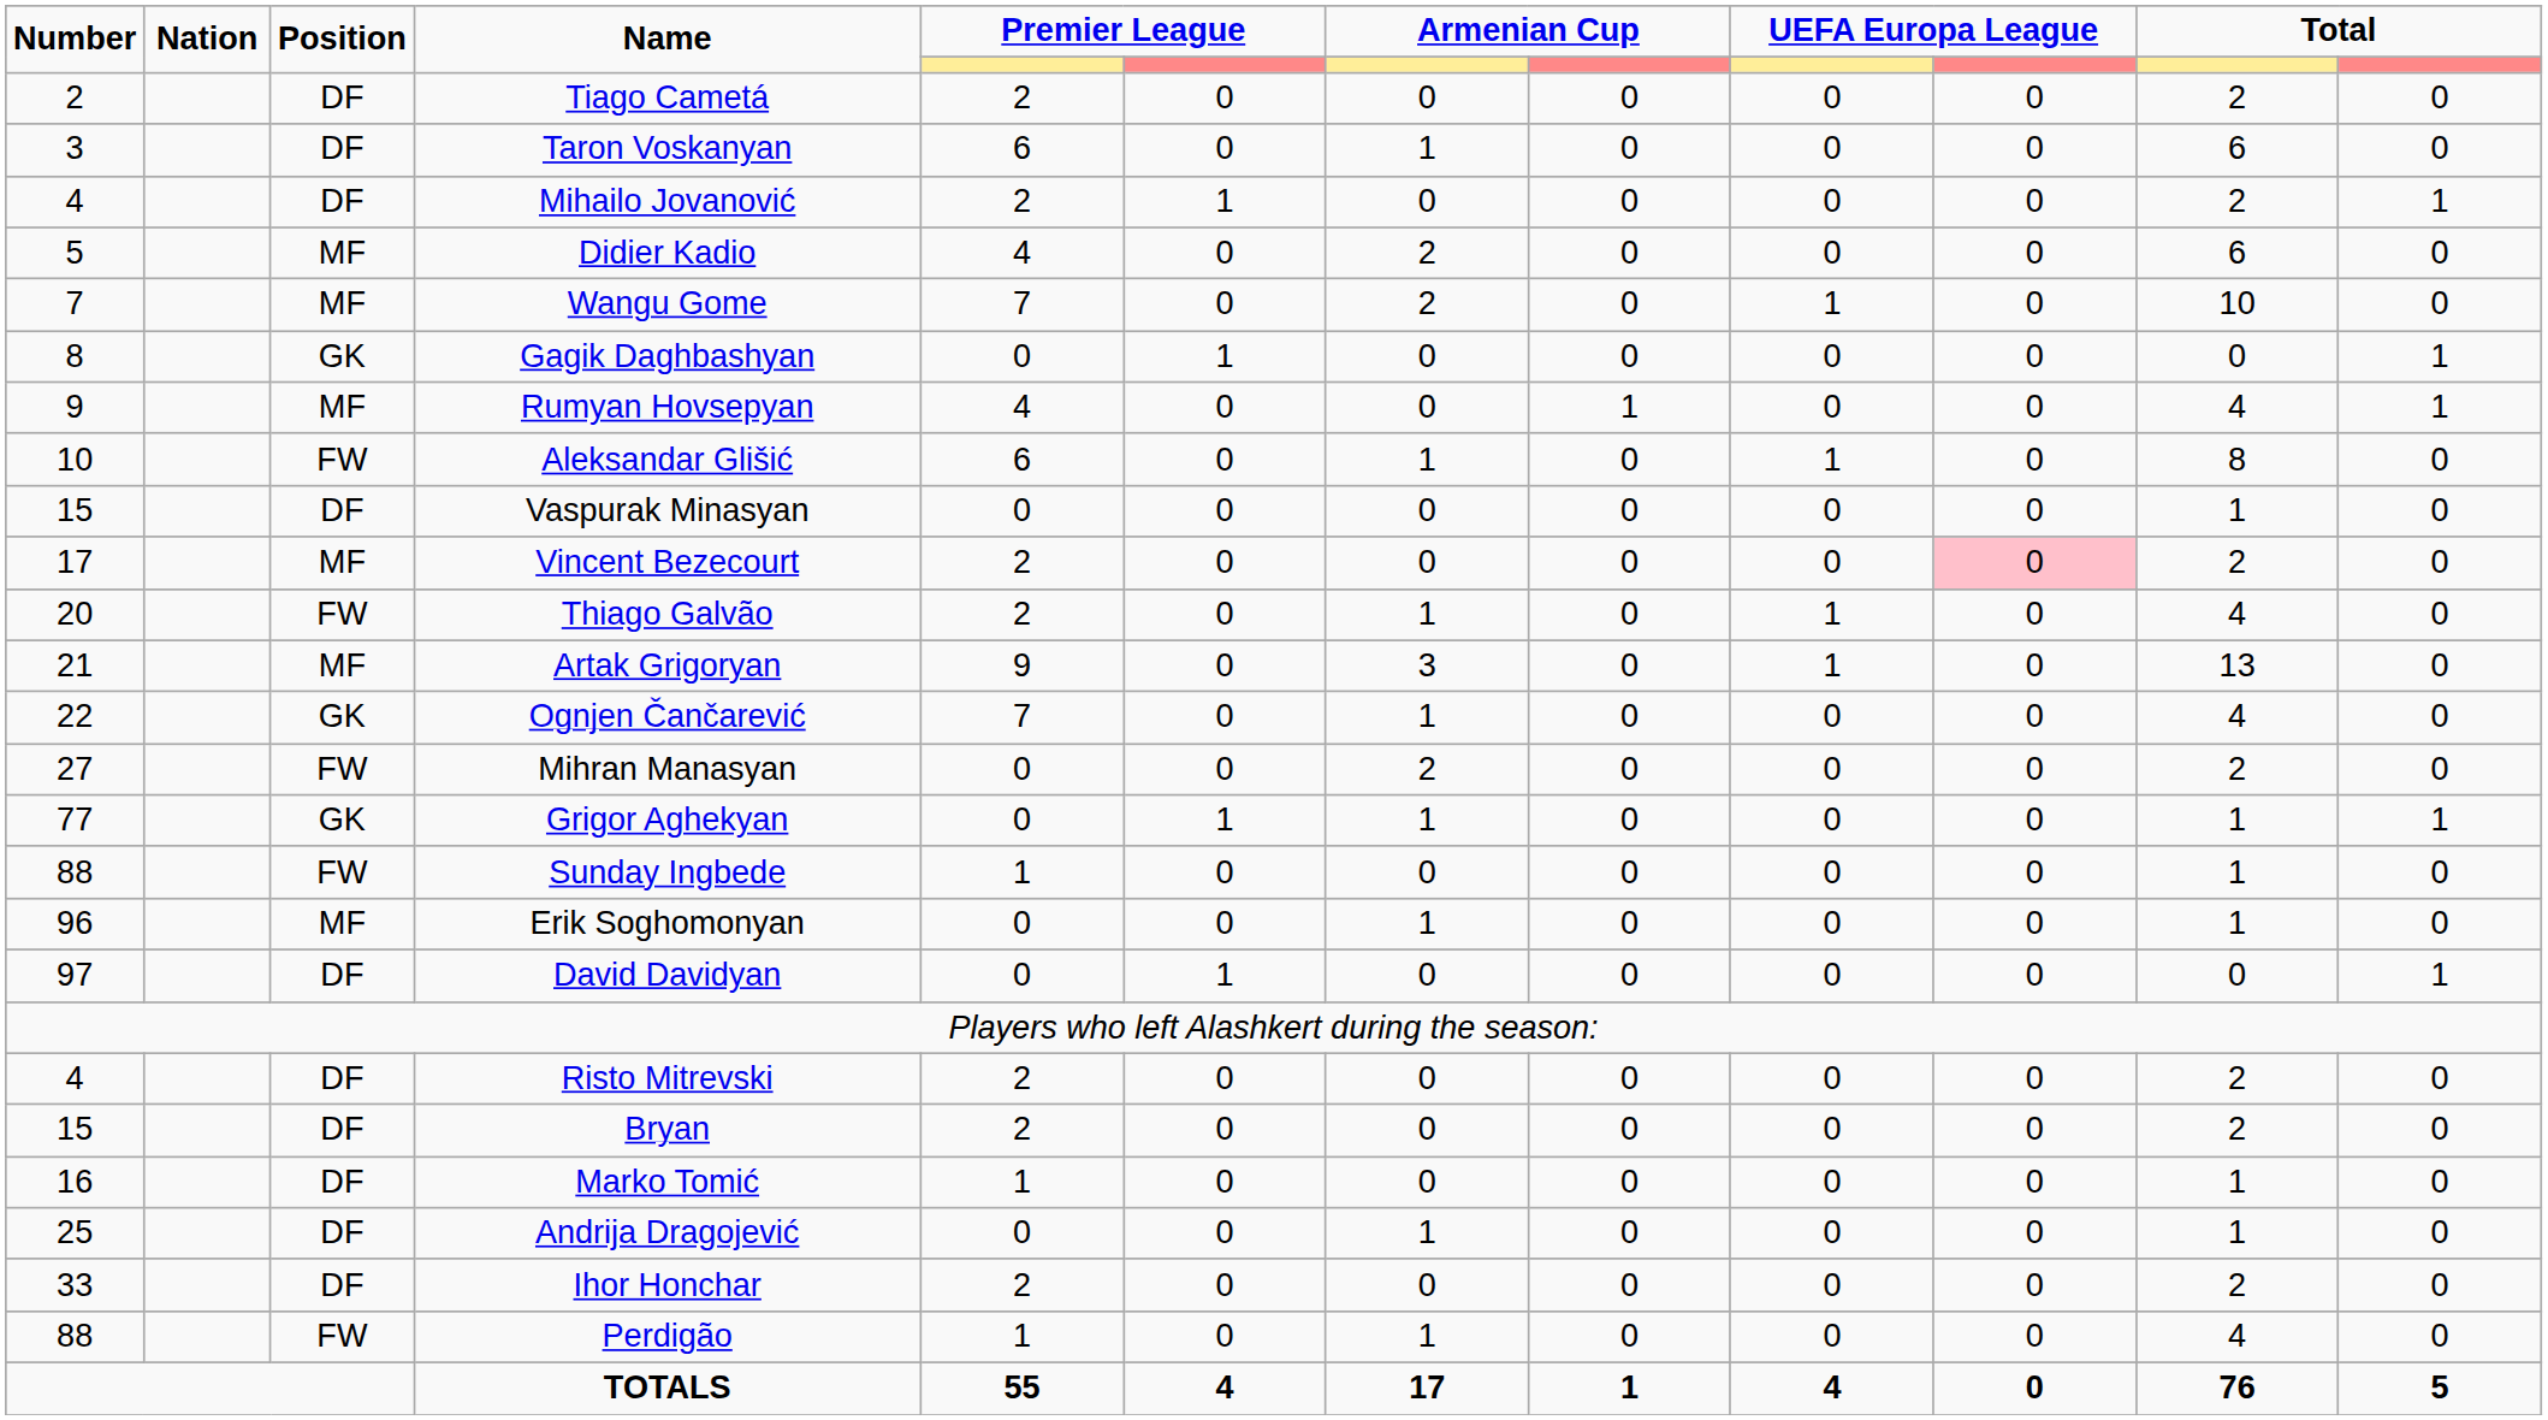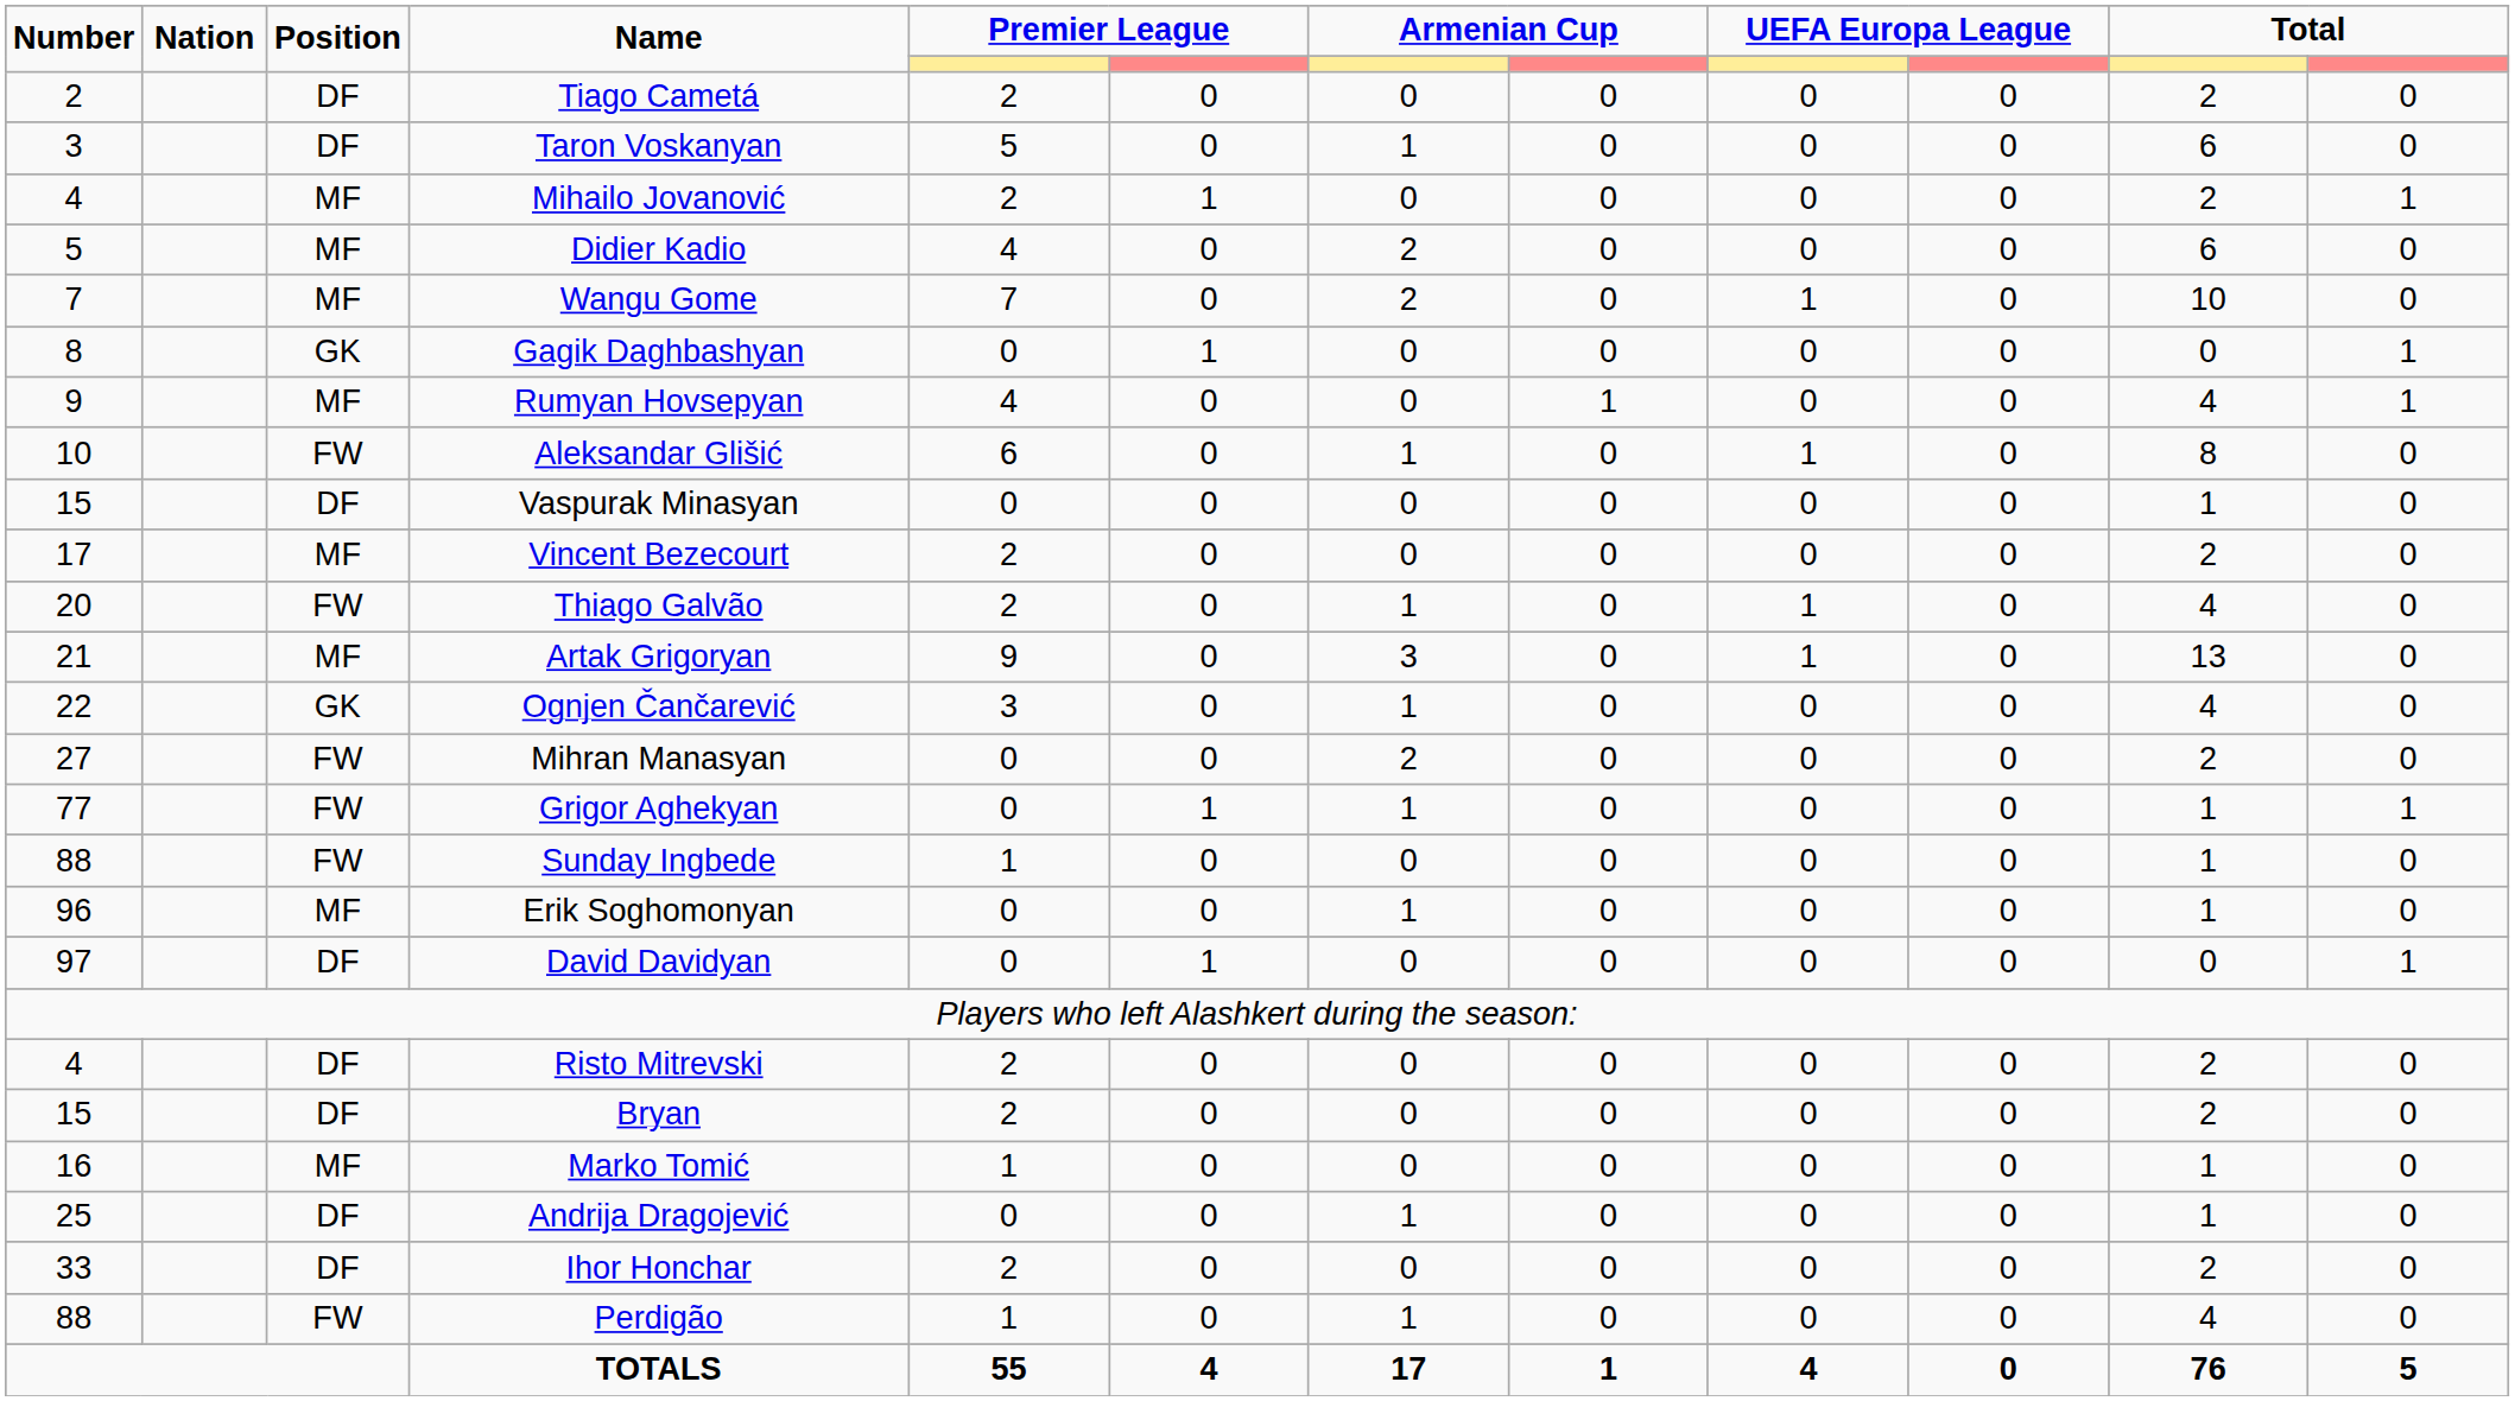 <table class="wikitable" style="text-align:center;">
 <tr>
 <td rowspan="2"  style="width:5%; text-align:center;"><strong>Number</strong></td>
 <td rowspan="2"  style="width:5%; text-align:center;"><strong>Nation</strong></td>
 <td rowspan="2"  style="width:5%; text-align:center;"><strong>Position</strong></td>
 <td rowspan="2"  style="width:20%; text-align:center;"><strong>Name</strong></td>
 <td colspan="2" style="text-align:center;"><strong><a href='#'>Premier League</a></strong></td>
 <td colspan="2" style="text-align:center;"><strong><a href='#'>Armenian Cup</a></strong></td>
 <td colspan="2" style="text-align:center;"><strong><a href='#'>UEFA Europa League</a></strong></td>
 <td colspan="2" style="text-align:center;"><strong>Total</strong></td>
 </tr>
 <tr>
 <th style="width:60px; background:#fe9;"></th>
 <th style="width:60px; background:#ff8888;"></th>
 <th style="width:60px; background:#fe9;"></th>
 <th style="width:60px; background:#ff8888;"></th>
 <th style="width:60px; background:#fe9;"></th>
 <th style="width:60px; background:#ff8888;"></th>
 <th style="width:60px; background:#fe9;"></th>
 <th style="width:60px; background:#ff8888;"></th>
 </tr>
 <tr>
 <td>2</td>
 <td></td>
 <td>DF</td>
 <td><a href='#'>Tiago Cametá</a></td>
 <td>2</td>
 <td>0</td>
 <td>0</td>
 <td>0</td>
 <td>0</td>
 <td>0</td>
 <td>2</td>
 <td>0</td>
 </tr>
 <tr>
 <td>3</td>
 <td></td>
 <td>DF</td>
 <td><a href='#'>Taron Voskanyan</a></td>
-<td>6</td>
+<td>5</td>
 <td>0</td>
 <td>1</td>
 <td>0</td>
 <td>0</td>
 <td>0</td>
 <td>6</td>
 <td>0</td>
 </tr>
 <tr>
 <td>4</td>
 <td></td>
-<td>DF</td>
+<td>MF</td>
 <td><a href='#'>Mihailo Jovanović</a></td>
 <td>2</td>
 <td>1</td>
 <td>0</td>
 <td>0</td>
 <td>0</td>
 <td>0</td>
 <td>2</td>
 <td>1</td>
 </tr>
 <tr>
 <td>5</td>
 <td></td>
 <td>MF</td>
 <td><a href='#'>Didier Kadio</a></td>
 <td>4</td>
 <td>0</td>
 <td>2</td>
 <td>0</td>
 <td>0</td>
 <td>0</td>
 <td>6</td>
 <td>0</td>
 </tr>
 <tr>
 <td>7</td>
 <td></td>
 <td>MF</td>
 <td><a href='#'>Wangu Gome</a></td>
 <td>7</td>
 <td>0</td>
 <td>2</td>
 <td>0</td>
 <td>1</td>
 <td>0</td>
 <td>10</td>
 <td>0</td>
 </tr>
 <tr>
 <td>8</td>
 <td></td>
 <td>GK</td>
 <td><a href='#'>Gagik Daghbashyan</a></td>
 <td>0</td>
 <td>1</td>
 <td>0</td>
 <td>0</td>
 <td>0</td>
 <td>0</td>
 <td>0</td>
 <td>1</td>
 </tr>
 <tr>
 <td>9</td>
 <td></td>
 <td>MF</td>
 <td><a href='#'>Rumyan Hovsepyan</a></td>
 <td>4</td>
 <td>0</td>
 <td>0</td>
 <td>1</td>
 <td>0</td>
 <td>0</td>
 <td>4</td>
 <td>1</td>
 </tr>
 <tr>
 <td>10</td>
 <td></td>
 <td>FW</td>
 <td><a href='#'>Aleksandar Glišić</a></td>
 <td>6</td>
 <td>0</td>
 <td>1</td>
 <td>0</td>
 <td>1</td>
 <td>0</td>
 <td>8</td>
 <td>0</td>
 </tr>
 <tr>
 <td>15</td>
 <td></td>
 <td>DF</td>
 <td>Vaspurak Minasyan</td>
 <td>0</td>
 <td>0</td>
 <td>0</td>
 <td>0</td>
 <td>0</td>
 <td>0</td>
 <td>1</td>
 <td>0</td>
 </tr>
 <tr>
 <td>17</td>
 <td></td>
 <td>MF</td>
 <td><a href='#'>Vincent Bezecourt</a></td>
 <td>2</td>
 <td>0</td>
 <td>0</td>
 <td>0</td>
 <td>0</td>
-<td style="background: pink;">0</td>
+<td>0</td>
 <td>2</td>
 <td>0</td>
 </tr>
 <tr>
 <td>20</td>
 <td></td>
 <td>FW</td>
 <td><a href='#'>Thiago Galvão</a></td>
 <td>2</td>
 <td>0</td>
 <td>1</td>
 <td>0</td>
 <td>1</td>
 <td>0</td>
 <td>4</td>
 <td>0</td>
 </tr>
 <tr>
 <td>21</td>
 <td></td>
 <td>MF</td>
 <td><a href='#'>Artak Grigoryan</a></td>
 <td>9</td>
 <td>0</td>
 <td>3</td>
 <td>0</td>
 <td>1</td>
 <td>0</td>
 <td>13</td>
 <td>0</td>
 </tr>
 <tr>
 <td>22</td>
 <td></td>
 <td>GK</td>
 <td><a href='#'>Ognjen Čančarević</a></td>
-<td>7</td>
+<td>3</td>
 <td>0</td>
 <td>1</td>
 <td>0</td>
 <td>0</td>
 <td>0</td>
 <td>4</td>
 <td>0</td>
 </tr>
 <tr>
 <td>27</td>
 <td></td>
 <td>FW</td>
 <td>Mihran Manasyan</td>
 <td>0</td>
 <td>0</td>
 <td>2</td>
 <td>0</td>
 <td>0</td>
 <td>0</td>
 <td>2</td>
 <td>0</td>
 </tr>
 <tr>
 <td>77</td>
 <td></td>
-<td>GK</td>
+<td>FW</td>
 <td><a href='#'>Grigor Aghekyan</a></td>
 <td>0</td>
 <td>1</td>
 <td>1</td>
 <td>0</td>
 <td>0</td>
 <td>0</td>
 <td>1</td>
 <td>1</td>
 </tr>
 <tr>
 <td>88</td>
 <td></td>
 <td>FW</td>
 <td><a href='#'>Sunday Ingbede</a></td>
 <td>1</td>
 <td>0</td>
 <td>0</td>
 <td>0</td>
 <td>0</td>
 <td>0</td>
 <td>1</td>
 <td>0</td>
 </tr>
 <tr>
 <td>96</td>
 <td></td>
 <td>MF</td>
 <td>Erik Soghomonyan</td>
 <td>0</td>
 <td>0</td>
 <td>1</td>
 <td>0</td>
 <td>0</td>
 <td>0</td>
 <td>1</td>
 <td>0</td>
 </tr>
 <tr>
 <td>97</td>
 <td></td>
 <td>DF</td>
 <td><a href='#'>David Davidyan</a></td>
 <td>0</td>
 <td>1</td>
 <td>0</td>
 <td>0</td>
 <td>0</td>
 <td>0</td>
 <td>0</td>
 <td>1</td>
 </tr>
 <tr>
 <td colspan="14"><em>Players who left Alashkert during the season:</em></td>
 </tr>
 <tr>
 <td>4</td>
 <td></td>
 <td>DF</td>
 <td><a href='#'>Risto Mitrevski</a></td>
 <td>2</td>
 <td>0</td>
 <td>0</td>
 <td>0</td>
 <td>0</td>
 <td>0</td>
 <td>2</td>
 <td>0</td>
 </tr>
 <tr>
 <td>15</td>
 <td></td>
 <td>DF</td>
 <td><a href='#'>Bryan</a></td>
 <td>2</td>
 <td>0</td>
 <td>0</td>
 <td>0</td>
 <td>0</td>
 <td>0</td>
 <td>2</td>
 <td>0</td>
 </tr>
 <tr>
 <td>16</td>
 <td></td>
-<td>DF</td>
+<td>MF</td>
 <td><a href='#'>Marko Tomić</a></td>
 <td>1</td>
 <td>0</td>
 <td>0</td>
 <td>0</td>
 <td>0</td>
 <td>0</td>
 <td>1</td>
 <td>0</td>
 </tr>
 <tr>
 <td>25</td>
 <td></td>
 <td>DF</td>
 <td><a href='#'>Andrija Dragojević</a></td>
 <td>0</td>
 <td>0</td>
 <td>1</td>
 <td>0</td>
 <td>0</td>
 <td>0</td>
 <td>1</td>
 <td>0</td>
 </tr>
 <tr>
 <td>33</td>
 <td></td>
 <td>DF</td>
 <td><a href='#'>Ihor Honchar</a></td>
 <td>2</td>
 <td>0</td>
 <td>0</td>
 <td>0</td>
 <td>0</td>
 <td>0</td>
 <td>2</td>
 <td>0</td>
 </tr>
 <tr>
 <td>88</td>
 <td></td>
 <td>FW</td>
 <td><a href='#'>Perdigão</a></td>
 <td>1</td>
 <td>0</td>
 <td>1</td>
 <td>0</td>
 <td>0</td>
 <td>0</td>
 <td>4</td>
 <td>0</td>
 </tr>
 <tr>
 <td colspan="3"></td>
 <td><strong>TOTALS</strong></td>
 <td><strong>55</strong></td>
 <td><strong>4</strong></td>
 <td><strong>17</strong></td>
 <td><strong>1</strong></td>
 <td><strong>4</strong></td>
 <td><strong>0</strong></td>
 <td><strong>76</strong></td>
 <td><strong>5</strong></td>
 </tr>
 </table>
